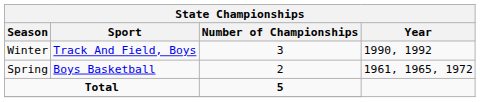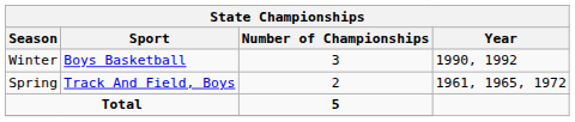 <table class="wikitable">
 <tr>
 <th colspan="4">State Championships</th>
 </tr>
 <tr>
 <th>Season</th>
 <th>Sport</th>
 <th>Number of Championships</th>
 <th>Year</th>
 </tr>
 <tr>
 <td rowspan="1">Winter</td>
-<td><a href='#'>Track And Field, Boys</a></td>
+<td><a href='#'>Boys Basketball</a></td>
 <td align="center">3</td>
 <td>1990, 1992</td>
 </tr>
 <tr>
 <td rowspan="1">Spring</td>
-<td><a href='#'>Boys Basketball</a></td>
+<td><a href='#'>Track And Field, Boys</a></td>
 <td align="center">2</td>
 <td>1961, 1965, 1972</td>
 </tr>
 <tr>
 <td align="center" colspan="2"><strong>Total</strong></td>
 <td align="center"><strong>5</strong></td>
 </tr>
 <tr>
 </tr>
 </table>
